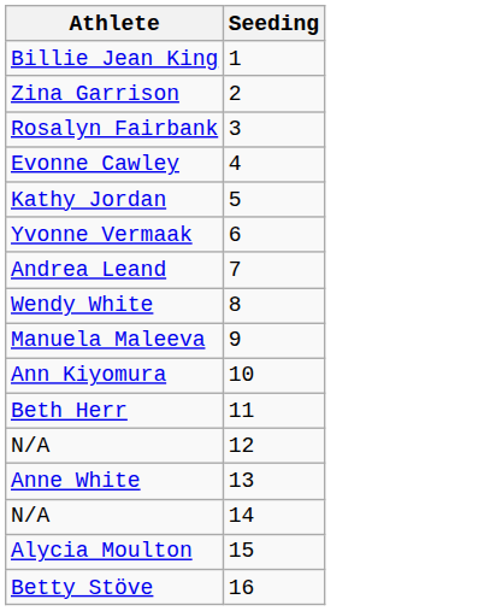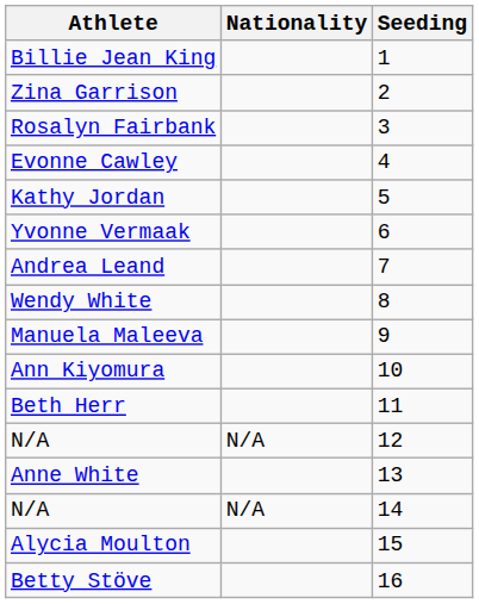 <table class="wikitable" border="1">
 <tr>
 <th>Athlete</th>
+<th>Nationality</th>
 <th>Seeding</th>
 </tr>
 <tr>
 <td><a href='#'>Billie Jean King</a></td>
+<td></td>
 <td>1</td>
 </tr>
 <tr>
 <td><a href='#'>Zina Garrison</a></td>
+<td></td>
 <td>2</td>
 </tr>
 <tr>
 <td><a href='#'>Rosalyn Fairbank</a></td>
+<td></td>
 <td>3</td>
 </tr>
 <tr>
 <td><a href='#'>Evonne Cawley</a></td>
+<td></td>
 <td>4</td>
 </tr>
 <tr>
 <td><a href='#'>Kathy Jordan</a></td>
+<td></td>
 <td>5</td>
 </tr>
 <tr>
 <td><a href='#'>Yvonne Vermaak</a></td>
+<td></td>
 <td>6</td>
 </tr>
 <tr>
 <td><a href='#'>Andrea Leand</a></td>
+<td></td>
 <td>7</td>
 </tr>
 <tr>
 <td><a href='#'>Wendy White</a></td>
+<td></td>
 <td>8</td>
 </tr>
 <tr>
 <td><a href='#'>Manuela Maleeva</a></td>
+<td></td>
 <td>9</td>
 </tr>
 <tr>
 <td><a href='#'>Ann Kiyomura</a></td>
+<td></td>
 <td>10</td>
 </tr>
 <tr>
 <td><a href='#'>Beth Herr</a></td>
+<td></td>
 <td>11</td>
 </tr>
 <tr>
+<td>N/A</td>
 <td>N/A</td>
 <td>12</td>
 </tr>
 <tr>
 <td><a href='#'>Anne White</a></td>
+<td></td>
 <td>13</td>
 </tr>
 <tr>
+<td>N/A</td>
 <td>N/A</td>
 <td>14</td>
 </tr>
 <tr>
 <td><a href='#'>Alycia Moulton</a></td>
+<td></td>
 <td>15</td>
 </tr>
 <tr>
 <td><a href='#'>Betty Stöve</a></td>
+<td></td>
 <td>16</td>
 </tr>
 </table>
